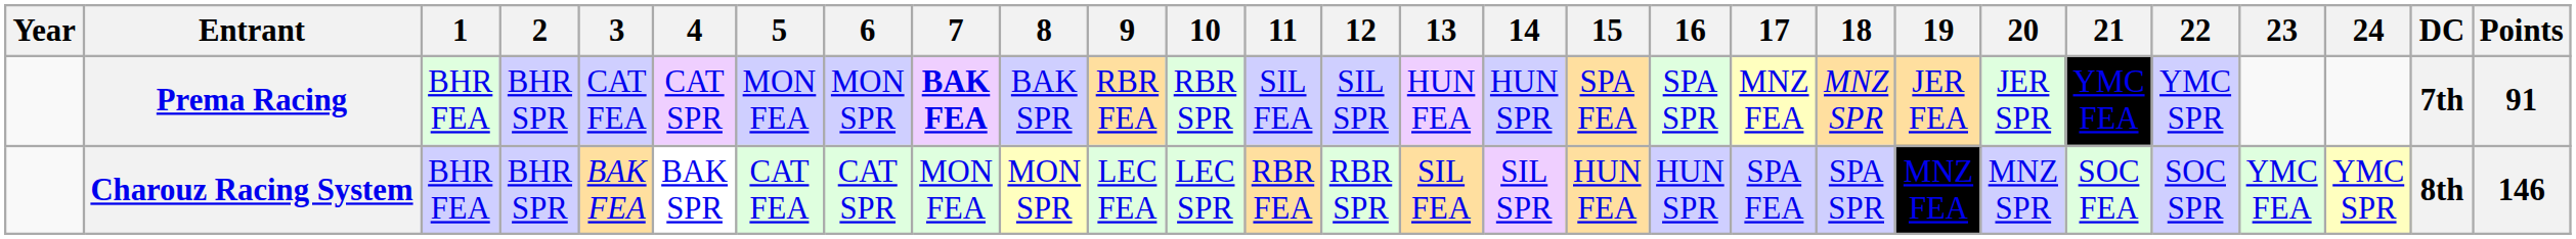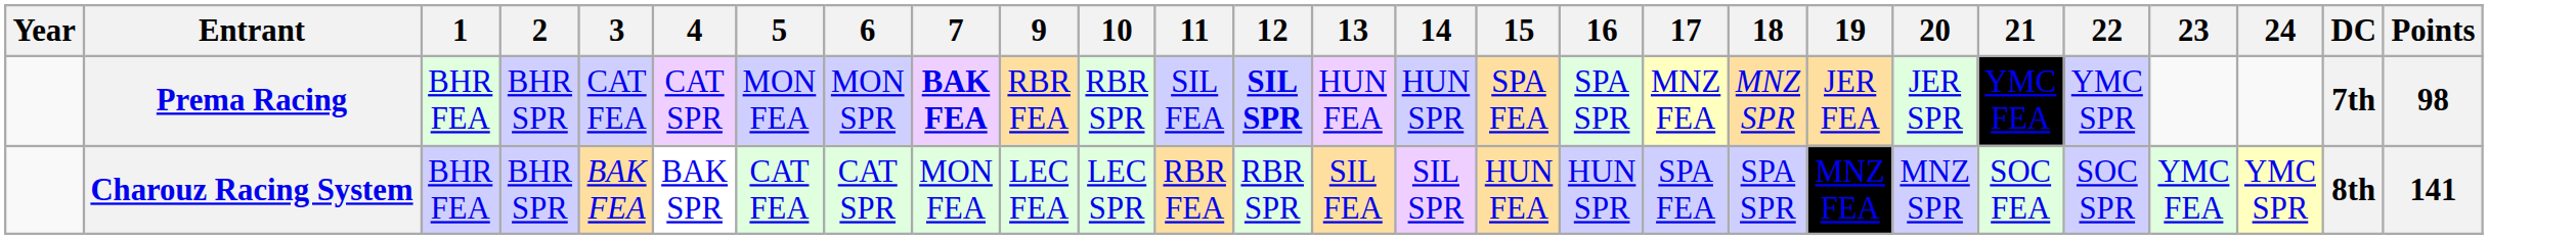 <table class="wikitable" style="text-align:center; font-size:85%">
 <tr>
 <th>Year</th>
 <th>Entrant</th>
 <th>1</th>
 <th>2</th>
 <th>3</th>
 <th>4</th>
 <th>5</th>
 <th>6</th>
 <th>7</th>
-<th>8</th>
 <th>9</th>
 <th>10</th>
 <th>11</th>
 <th>12</th>
 <th>13</th>
 <th>14</th>
 <th>15</th>
 <th>16</th>
 <th>17</th>
 <th>18</th>
 <th>19</th>
 <th>20</th>
 <th>21</th>
 <th>22</th>
 <th>23</th>
 <th>24</th>
 <th>DC</th>
 <th>Points</th>
 </tr>
 <tr>
 <td></td>
 <th nowrap><a href='#'>Prema Racing</a></th>
 <td style="background:#DFFFDF;"><a href='#'>BHR<br>FEA</a><br></td>
 <td style="background:#CFCFFF;"><a href='#'>BHR<br>SPR</a><br></td>
 <td style="background:#CFCFFF;"><a href='#'>CAT<br>FEA</a><br></td>
 <td style="background:#EFCFFF;"><a href='#'>CAT<br>SPR</a><br></td>
 <td style="background:#CFCFFF;"><a href='#'>MON<br>FEA</a><br></td>
 <td style="background:#CFCFFF;"><a href='#'>MON<br>SPR</a><br></td>
 <td style="background:#EFCFFF;"><strong><a href='#'>BAK<br>FEA</a><br></strong></td>
-<td style="background:#CFCFFF;"><a href='#'>BAK<br>SPR</a><br></td>
 <td style="background:#FFDF9F;"><a href='#'>RBR<br>FEA</a><br></td>
 <td style="background:#DFFFDF;"><a href='#'>RBR<br>SPR</a><br></td>
 <td style="background:#CFCFFF;"><a href='#'>SIL<br>FEA</a><br></td>
-<td style="background:#CFCFFF;"><a href='#'>SIL<br>SPR</a><br></td>
+<td style="background:#CFCFFF;"><strong><a href='#'>SIL<br>SPR</a><br></strong></td>
 <td style="background:#EFCFFF;"><a href='#'>HUN<br>FEA</a><br></td>
 <td style="background:#CFCFFF;"><a href='#'>HUN<br>SPR</a><br></td>
 <td style="background:#FFDF9F;"><a href='#'>SPA<br>FEA</a><br></td>
 <td style="background:#DFFFDF;"><a href='#'>SPA<br>SPR</a><br></td>
 <td style="background:#FFFFBF;"><a href='#'>MNZ<br>FEA</a><br></td>
 <td style="background:#FFDF9F;"><em><a href='#'>MNZ<br>SPR</a></em><br></td>
 <td style="background:#FFDF9F;"><a href='#'>JER<br>FEA</a><br></td>
 <td style="background:#DFFFDF;"><a href='#'>JER<br>SPR</a><br></td>
 <td style="background:#000000; color:white"><a href='#'><span>YMC<br>FEA</span></a><br></td>
 <td style="background:#CFCFFF;"><a href='#'>YMC<br>SPR</a><br></td>
 <td></td>
 <td></td>
 <th>7th</th>
-<th>91</th>
+<th>98</th>
 </tr>
 <tr>
 <td></td>
 <th nowrap><a href='#'>Charouz Racing System</a></th>
 <td style="background:#CFCFFF;"><a href='#'>BHR<br>FEA</a><br></td>
 <td style="background:#CFCFFF;"><a href='#'>BHR<br>SPR</a><br></td>
 <td style="background:#FFDF9F;"><em><a href='#'>BAK<br>FEA</a></em><br></td>
 <td style="background:#FFFFFF;"><a href='#'>BAK<br>SPR</a><br></td>
 <td style="background:#DFFFDF;"><a href='#'>CAT<br>FEA</a><br></td>
 <td style="background:#DFFFDF;"><a href='#'>CAT<br>SPR</a><br></td>
 <td style="background:#DFFFDF;"><a href='#'>MON<br>FEA</a><br></td>
-<td style="background:#FFFFBF;"><a href='#'>MON<br>SPR</a><br></td>
 <td style="background:#DFFFDF;"><a href='#'>LEC<br>FEA</a><br></td>
 <td style="background:#DFFFDF;"><a href='#'>LEC<br>SPR</a><br></td>
 <td style="background:#FFDF9F;"><a href='#'>RBR<br>FEA</a><br></td>
 <td style="background:#DFFFDF;"><a href='#'>RBR<br>SPR</a><br></td>
 <td style="background:#FFDF9F;"><a href='#'>SIL<br>FEA</a><br></td>
 <td style="background:#EFCFFF;"><a href='#'>SIL<br>SPR</a><br></td>
 <td style="background:#FFDF9F;"><a href='#'>HUN<br>FEA</a><br></td>
 <td style="background:#CFCFFF;"><a href='#'>HUN<br>SPR</a><br></td>
 <td style="background:#CFCFFF;"><a href='#'>SPA<br>FEA</a><br></td>
 <td style="background:#CFCFFF;"><a href='#'>SPA<br>SPR</a><br></td>
 <td style="background:#000000; color:white"><a href='#'><span>MNZ<br>FEA</span></a><br></td>
 <td style="background:#CFCFFF;"><a href='#'>MNZ<br>SPR</a><br></td>
 <td style="background:#DFFFDF;"><a href='#'>SOC<br>FEA</a><br></td>
 <td style="background:#CFCFFF;"><a href='#'>SOC<br>SPR</a><br></td>
 <td style="background:#DFFFDF;"><a href='#'>YMC<br>FEA</a><br></td>
 <td style="background:#FFFFBF;"><a href='#'>YMC<br>SPR</a><br></td>
 <th>8th</th>
-<th>146</th>
+<th>141</th>
 </tr>
 </table>
